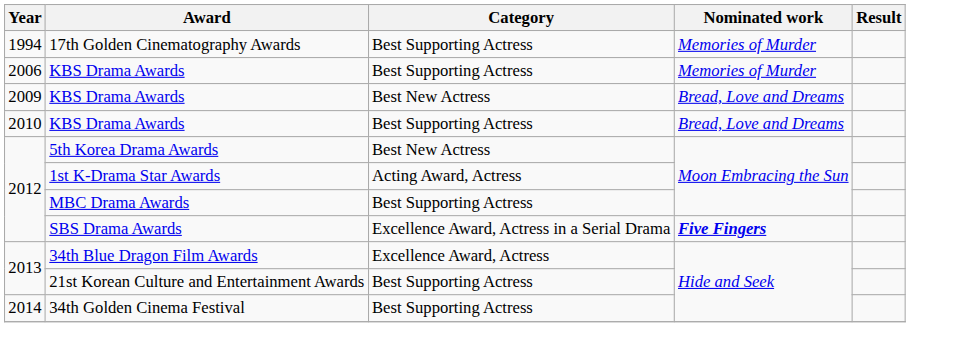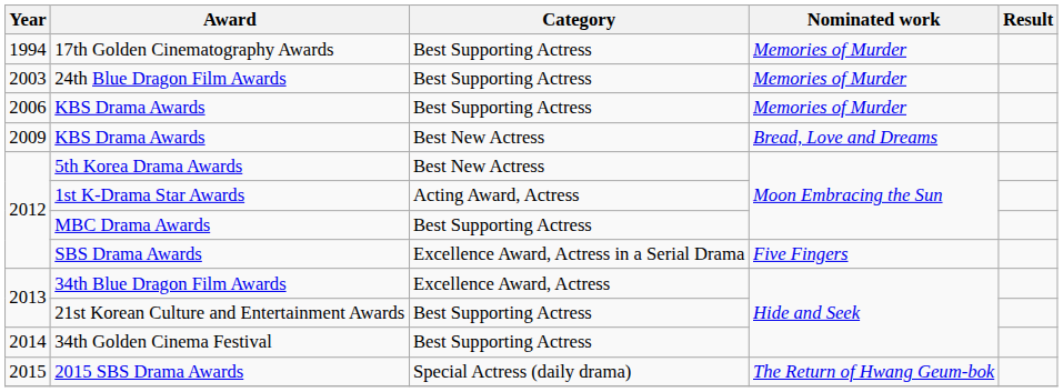 <table class="wikitable">
 <tr>
 <th>Year</th>
 <th>Award</th>
 <th>Category</th>
 <th>Nominated work</th>
 <th>Result</th>
 </tr>
 <tr>
 <td>1994</td>
 <td>17th Golden Cinematography Awards</td>
 <td>Best Supporting Actress</td>
 <td><em><a href='#'>Memories of Murder</a></em></td>
 <td></td>
 </tr>
 <tr>
+<td>2003</td>
+<td>24th <a href='#'>Blue Dragon Film Awards</a></td>
+<td>Best Supporting Actress</td>
+<td><em><a href='#'>Memories of Murder</a></em></td>
+<td></td>
+</tr>
+<tr>
 <td>2006</td>
 <td><a href='#'>KBS Drama Awards</a></td>
 <td>Best Supporting Actress</td>
 <td><em><a href='#'>Memories of Murder</a></em></td>
 <td></td>
 </tr>
 <tr>
 <td>2009</td>
 <td><a href='#'>KBS Drama Awards</a></td>
 <td>Best New Actress</td>
-<td><em><a href='#'>Bread, Love and Dreams</a></em></td>
-<td></td>
-</tr>
-<tr>
-<td>2010</td>
-<td><a href='#'>KBS Drama Awards</a></td>
-<td>Best Supporting Actress</td>
 <td><em><a href='#'>Bread, Love and Dreams</a></em></td>
 <td></td>
 </tr>
 <tr>
 <td rowspan=4>2012</td>
 <td><a href='#'>5th Korea Drama Awards</a></td>
 <td>Best New Actress</td>
 <td rowspan=3><em><a href='#'>Moon Embracing the Sun</a></em></td>
 <td></td>
 </tr>
 <tr>
 <td><a href='#'>1st K-Drama Star Awards</a></td>
 <td>Acting Award, Actress</td>
 <td></td>
 </tr>
 <tr>
 <td><a href='#'>MBC Drama Awards</a></td>
 <td>Best Supporting Actress</td>
 <td></td>
 </tr>
 <tr>
 <td><a href='#'>SBS Drama Awards</a></td>
 <td>Excellence Award, Actress in a Serial Drama</td>
-<td><strong><em><a href='#'>Five Fingers</a></em></strong></td>
+<td><em><a href='#'>Five Fingers</a></em></td>
 <td></td>
 </tr>
 <tr>
 <td rowspan=2>2013</td>
 <td><a href='#'>34th Blue Dragon Film Awards</a></td>
 <td>Excellence Award, Actress</td>
 <td rowspan=3><em><a href='#'>Hide and Seek</a></em></td>
 <td></td>
 </tr>
 <tr>
 <td>21st Korean Culture and Entertainment Awards</td>
 <td>Best Supporting Actress</td>
 <td></td>
 </tr>
 <tr>
 <td>2014</td>
 <td>34th Golden Cinema Festival</td>
 <td>Best Supporting Actress</td>
 <td></td>
 </tr>
 <tr>
+<td>2015</td>
+<td><a href='#'>2015 SBS Drama Awards</a></td>
+<td>Special Actress (daily drama)</td>
+<td><em><a href='#'>The Return of Hwang Geum-bok</a></em></td>
+<td></td>
+</tr>
+<tr>
 </tr>
 </table>
